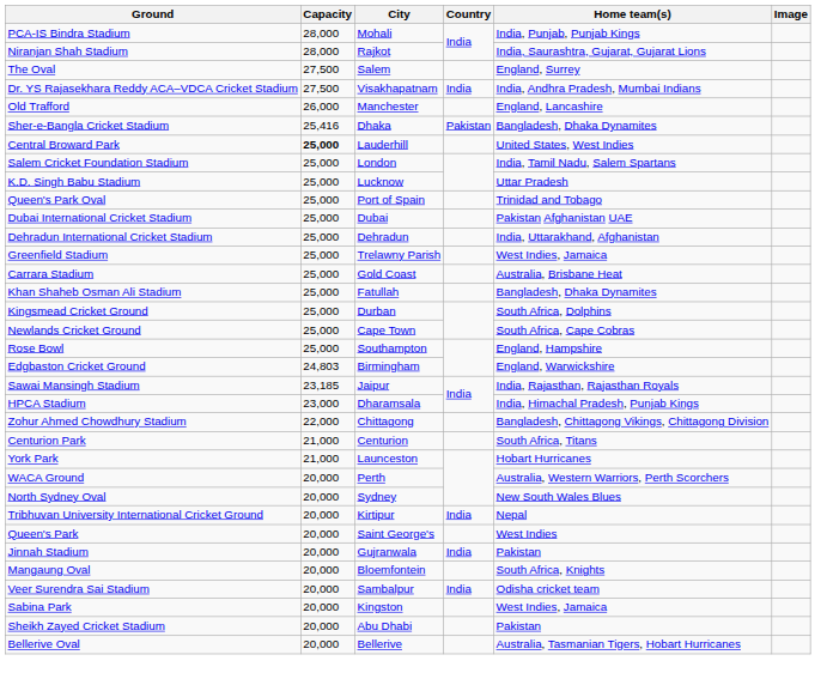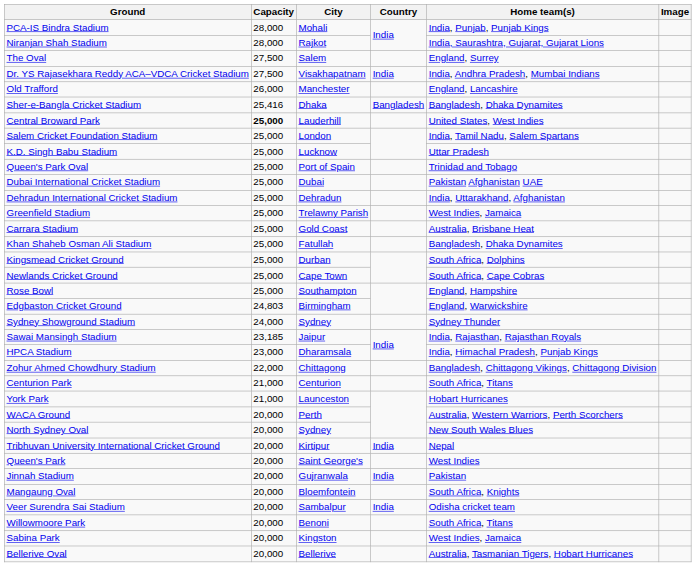 <table class="wikitable sortable">
 <tr>
 <th>Ground</th>
 <th>Capacity</th>
 <th>City</th>
 <th>Country</th>
 <th>Home team(s)</th>
 <th class=unsortable>Image</th>
 </tr>
 <tr>
 <td><a href='#'>PCA-IS Bindra Stadium</a></td>
 <td>28,000</td>
 <td><a href='#'>Mohali</a></td>
 <td rowspan="2"> <a href='#'>India</a></td>
 <td><a href='#'>India</a>, <a href='#'>Punjab</a>, <a href='#'>Punjab Kings</a></td>
 <td></td>
 </tr>
 <tr>
 <td><a href='#'>Niranjan Shah Stadium</a></td>
 <td>28,000</td>
 <td><a href='#'>Rajkot</a></td>
 <td><a href='#'>India, Saurashtra, Gujarat, Gujarat Lions</a></td>
 <td></td>
 </tr>
 <tr>
 <td><a href='#'>The Oval</a></td>
 <td>27,500</td>
 <td><a href='#'>Salem</a></td>
 <td></td>
 <td><a href='#'>England</a>, <a href='#'>Surrey</a></td>
 <td></td>
 </tr>
 <tr>
 <td><a href='#'>Dr. YS Rajasekhara Reddy ACA–VDCA Cricket Stadium</a></td>
 <td>27,500</td>
 <td><a href='#'>Visakhapatnam</a></td>
 <td> <a href='#'>India</a></td>
 <td><a href='#'>India</a>, <a href='#'>Andhra Pradesh</a>, <a href='#'>Mumbai Indians</a></td>
 <td></td>
 </tr>
 <tr>
 <td><a href='#'>Old Trafford</a></td>
 <td>26,000</td>
 <td><a href='#'>Manchester</a></td>
 <td></td>
 <td><a href='#'>England</a>, <a href='#'>Lancashire</a></td>
 <td></td>
 </tr>
 <tr>
 <td><a href='#'>Sher-e-Bangla Cricket Stadium</a></td>
 <td>25,416</td>
 <td><a href='#'>Dhaka</a></td>
-<td> <a href='#'>Pakistan</a></td>
+<td> <a href='#'>Bangladesh</a></td>
 <td><a href='#'>Bangladesh</a>, <a href='#'>Dhaka Dynamites</a></td>
 <td></td>
 </tr>
 <tr>
 <td><a href='#'>Central Broward Park</a></td>
 <td><strong>25,000</strong></td>
 <td><a href='#'>Lauderhill</a></td>
 <td></td>
 <td><a href='#'>United States</a>, <a href='#'>West Indies</a></td>
 <td></td>
 </tr>
 <tr>
 <td><a href='#'>Salem Cricket Foundation Stadium</a></td>
 <td>25,000</td>
 <td><a href='#'>London</a></td>
 <td rowspan="2"></td>
 <td><a href='#'>India</a>, <a href='#'>Tamil Nadu</a>, <a href='#'>Salem Spartans</a></td>
 <td></td>
 </tr>
 <tr>
 <td><a href='#'>K.D. Singh Babu Stadium</a></td>
 <td>25,000</td>
 <td><a href='#'>Lucknow</a></td>
 <td><a href='#'>Uttar Pradesh</a></td>
 <td></td>
 </tr>
 <tr>
 <td><a href='#'>Queen's Park Oval</a></td>
 <td>25,000</td>
 <td><a href='#'>Port of Spain</a></td>
 <td></td>
 <td><a href='#'>Trinidad and Tobago</a></td>
 <td></td>
 </tr>
 <tr>
 <td><a href='#'>Dubai International Cricket Stadium</a></td>
 <td>25,000</td>
 <td><a href='#'>Dubai</a></td>
 <td></td>
 <td><a href='#'>Pakistan</a> <a href='#'>Afghanistan</a> <a href='#'>UAE</a></td>
 <td></td>
 </tr>
 <tr>
 <td><a href='#'>Dehradun International Cricket Stadium</a></td>
 <td>25,000</td>
 <td><a href='#'>Dehradun</a></td>
 <td></td>
 <td><a href='#'>India</a>, <a href='#'>Uttarakhand</a>, <a href='#'>Afghanistan</a></td>
 <td></td>
 </tr>
 <tr>
 <td><a href='#'>Greenfield Stadium</a></td>
 <td>25,000</td>
 <td><a href='#'>Trelawny Parish</a></td>
 <td></td>
 <td><a href='#'>West Indies</a>, <a href='#'>Jamaica</a></td>
 <td></td>
 </tr>
 <tr>
 <td><a href='#'>Carrara Stadium</a></td>
 <td>25,000</td>
 <td><a href='#'>Gold Coast</a></td>
 <td></td>
 <td><a href='#'>Australia</a>, <a href='#'>Brisbane Heat</a></td>
 <td></td>
 </tr>
 <tr>
 <td><a href='#'>Khan Shaheb Osman Ali Stadium</a></td>
 <td>25,000</td>
 <td><a href='#'>Fatullah</a></td>
 <td></td>
 <td><a href='#'>Bangladesh</a>, <a href='#'>Dhaka Dynamites</a></td>
 <td></td>
 </tr>
 <tr>
 <td><a href='#'>Kingsmead Cricket Ground</a></td>
 <td>25,000</td>
 <td><a href='#'>Durban</a></td>
 <td rowspan="2"></td>
 <td><a href='#'>South Africa</a>, <a href='#'>Dolphins</a></td>
 <td></td>
 </tr>
 <tr>
 <td><a href='#'>Newlands Cricket Ground</a></td>
 <td>25,000</td>
 <td><a href='#'>Cape Town</a></td>
 <td><a href='#'>South Africa</a>, <a href='#'>Cape Cobras</a></td>
 <td></td>
 </tr>
 <tr>
 <td><a href='#'>Rose Bowl</a></td>
 <td>25,000</td>
 <td><a href='#'>Southampton</a></td>
 <td rowspan="2"></td>
 <td><a href='#'>England</a>, <a href='#'>Hampshire</a></td>
 <td></td>
 </tr>
 <tr>
 <td><a href='#'>Edgbaston Cricket Ground</a></td>
 <td>24,803</td>
 <td><a href='#'>Birmingham</a></td>
 <td><a href='#'>England</a>, <a href='#'>Warwickshire</a></td>
 <td></td>
 </tr>
 <tr>
+<td><a href='#'>Sydney Showground Stadium</a></td>
+<td>24,000</td>
+<td><a href='#'>Sydney</a></td>
+<td></td>
+<td><a href='#'>Sydney Thunder</a></td>
+<td></td>
+</tr>
+<tr>
 <td><a href='#'>Sawai Mansingh Stadium</a></td>
 <td>23,185</td>
 <td><a href='#'>Jaipur</a></td>
 <td rowspan="2"> <a href='#'>India</a></td>
 <td><a href='#'>India</a>, <a href='#'>Rajasthan</a>, <a href='#'>Rajasthan Royals</a></td>
 <td></td>
 </tr>
 <tr>
 <td><a href='#'>HPCA Stadium</a></td>
 <td>23,000</td>
 <td><a href='#'>Dharamsala</a></td>
 <td><a href='#'>India</a>, <a href='#'>Himachal Pradesh</a>, <a href='#'>Punjab Kings</a></td>
 <td></td>
 </tr>
 <tr>
 <td><a href='#'>Zohur Ahmed Chowdhury Stadium</a></td>
 <td>22,000</td>
 <td><a href='#'>Chittagong</a></td>
 <td></td>
 <td><a href='#'>Bangladesh</a>, <a href='#'>Chittagong Vikings</a>, <a href='#'>Chittagong Division</a></td>
 <td></td>
 </tr>
 <tr>
 <td><a href='#'>Centurion Park</a></td>
 <td>21,000</td>
 <td><a href='#'>Centurion</a></td>
 <td></td>
 <td><a href='#'>South Africa</a>, <a href='#'>Titans</a></td>
 <td></td>
 </tr>
 <tr>
 <td><a href='#'>York Park</a></td>
 <td>21,000</td>
 <td><a href='#'>Launceston</a></td>
 <td rowspan="3"></td>
 <td><a href='#'>Hobart Hurricanes</a></td>
 <td></td>
 </tr>
 <tr>
 <td><a href='#'>WACA Ground</a></td>
 <td>20,000</td>
 <td><a href='#'>Perth</a></td>
 <td><a href='#'>Australia</a>, <a href='#'>Western Warriors</a>, <a href='#'>Perth Scorchers</a></td>
 <td></td>
 </tr>
 <tr>
 <td><a href='#'>North Sydney Oval</a></td>
 <td>20,000</td>
 <td><a href='#'>Sydney</a></td>
 <td><a href='#'>New South Wales Blues</a></td>
 <td></td>
 </tr>
 <tr>
 <td><a href='#'>Tribhuvan University International Cricket Ground</a></td>
 <td>20,000</td>
 <td><a href='#'>Kirtipur</a></td>
 <td> <a href='#'>India</a></td>
 <td><a href='#'>Nepal</a></td>
 <td></td>
 </tr>
 <tr>
 <td><a href='#'>Queen's Park</a></td>
 <td>20,000</td>
 <td><a href='#'>Saint George's</a></td>
 <td></td>
 <td><a href='#'>West Indies</a></td>
 <td></td>
 </tr>
 <tr>
 <td><a href='#'>Jinnah Stadium</a></td>
 <td>20,000</td>
 <td><a href='#'>Gujranwala</a></td>
 <td> <a href='#'>India</a></td>
 <td><a href='#'>Pakistan</a></td>
 <td></td>
 </tr>
 <tr>
 <td><a href='#'>Mangaung Oval</a></td>
 <td>20,000</td>
 <td><a href='#'>Bloemfontein</a></td>
 <td></td>
 <td><a href='#'>South Africa</a>, <a href='#'>Knights</a></td>
 <td></td>
 </tr>
 <tr>
 <td><a href='#'>Veer Surendra Sai  Stadium</a></td>
 <td>20,000</td>
 <td><a href='#'>Sambalpur</a></td>
 <td><a href='#'>India</a></td>
 <td><a href='#'>Odisha cricket team</a></td>
 </tr>
 <tr>
+<td><a href='#'>Willowmoore Park</a></td>
+<td>20,000</td>
+<td><a href='#'>Benoni</a></td>
+<td></td>
+<td><a href='#'>South Africa</a>, <a href='#'>Titans</a></td>
+<td></td>
+</tr>
+<tr>
 <td><a href='#'>Sabina Park</a></td>
 <td>20,000</td>
 <td><a href='#'>Kingston</a></td>
 <td></td>
 <td><a href='#'>West Indies</a>, <a href='#'>Jamaica</a></td>
-<td></td>
-</tr>
-<tr>
-<td><a href='#'>Sheikh Zayed Cricket Stadium</a></td>
-<td>20,000</td>
-<td><a href='#'>Abu Dhabi</a></td>
-<td></td>
-<td><a href='#'>Pakistan</a></td>
 <td></td>
 </tr>
 <tr>
 <td><a href='#'>Bellerive Oval</a></td>
 <td>20,000</td>
 <td><a href='#'>Bellerive</a></td>
 <td></td>
 <td><a href='#'>Australia</a>, <a href='#'>Tasmanian Tigers</a>, <a href='#'>Hobart Hurricanes</a></td>
 <td></td>
 </tr>
 </table>
